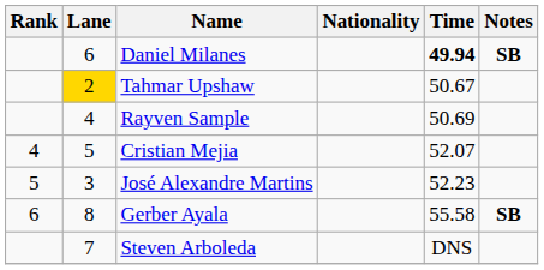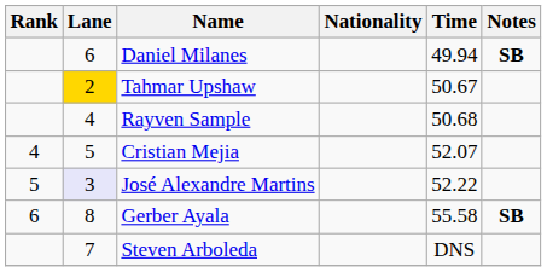 <table class="wikitable sortable" style="text-align:center">
 <tr>
 <th>Rank</th>
 <th>Lane</th>
 <th>Name</th>
 <th>Nationality</th>
 <th>Time</th>
 <th>Notes</th>
 </tr>
 <tr>
 <td></td>
 <td>6</td>
 <td align=left><a href='#'>Daniel Milanes</a></td>
 <td align=left></td>
-<td><strong>49.94</strong></td>
+<td>49.94</td>
 <td><strong>SB</strong></td>
 </tr>
 <tr>
 <td></td>
 <td style="background: gold;">2</td>
 <td align=left><a href='#'>Tahmar Upshaw</a></td>
 <td align=left></td>
 <td>50.67</td>
 <td></td>
 </tr>
 <tr>
 <td></td>
 <td>4</td>
 <td align=left><a href='#'>Rayven Sample</a></td>
 <td align=left></td>
-<td>50.69</td>
+<td>50.68</td>
 <td></td>
 </tr>
 <tr>
 <td>4</td>
 <td>5</td>
 <td align=left><a href='#'>Cristian Mejia</a></td>
 <td align=left></td>
 <td>52.07</td>
 <td></td>
 </tr>
 <tr>
 <td>5</td>
-<td>3</td>
+<td style="background: lavender;">3</td>
 <td align=left><a href='#'>José Alexandre Martins</a></td>
 <td align=left></td>
-<td>52.23</td>
+<td>52.22</td>
 <td></td>
 </tr>
 <tr>
 <td>6</td>
 <td>8</td>
 <td align=left><a href='#'>Gerber Ayala</a></td>
 <td align=left></td>
 <td>55.58</td>
 <td><strong>SB</strong></td>
 </tr>
 <tr>
 <td></td>
 <td>7</td>
 <td align=left><a href='#'>Steven Arboleda</a></td>
 <td align=left></td>
 <td>DNS</td>
 <td></td>
 </tr>
 <tr>
 </tr>
 </table>
